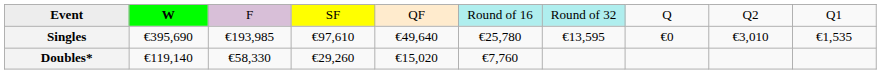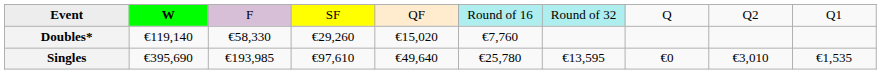 <table class=wikitable style=font-size:90%;text-align:center>
 <tr>
 <td style="width:130px; background:#ededed;"><strong>Event</strong></td>
 <td style="width:80px; background:lime;"><strong>W</strong></td>
 <td style="width:85px; background:thistle;">F</td>
 <td style="width:85px; background:#ff0;">SF</td>
 <td style="width:85px; background:#ffebcd;">QF</td>
 <td style="width:85px; background:#afeeee;">Round of 16</td>
 <td style="width:85px; background:#afeeee;">Round of 32</td>
 <td width=85>Q</td>
 <td width=85>Q2</td>
 <td width=85>Q1</td>
 </tr>
 <tr>
+<td style="background:#f3f3f3;"><strong>Doubles*</strong></td>
+<td>€119,140</td>
+<td>€58,330</td>
+<td>€29,260</td>
+<td>€15,020</td>
+<td>€7,760</td>
+<td></td>
+<td></td>
+<td></td>
+<td></td>
+</tr>
+<tr>
 <td style="background:#f3f3f3;"><strong>Singles</strong></td>
 <td>€395,690</td>
 <td>€193,985</td>
 <td>€97,610</td>
 <td>€49,640</td>
 <td>€25,780</td>
 <td>€13,595</td>
 <td>€0</td>
 <td>€3,010</td>
 <td>€1,535</td>
 </tr>
-<tr>
-<td style="background:#f3f3f3;"><strong>Doubles*</strong></td>
-<td>€119,140</td>
-<td>€58,330</td>
-<td>€29,260</td>
-<td>€15,020</td>
-<td>€7,760</td>
-<td></td>
-<td></td>
-<td></td>
-<td></td>
-</tr>
 </table>
